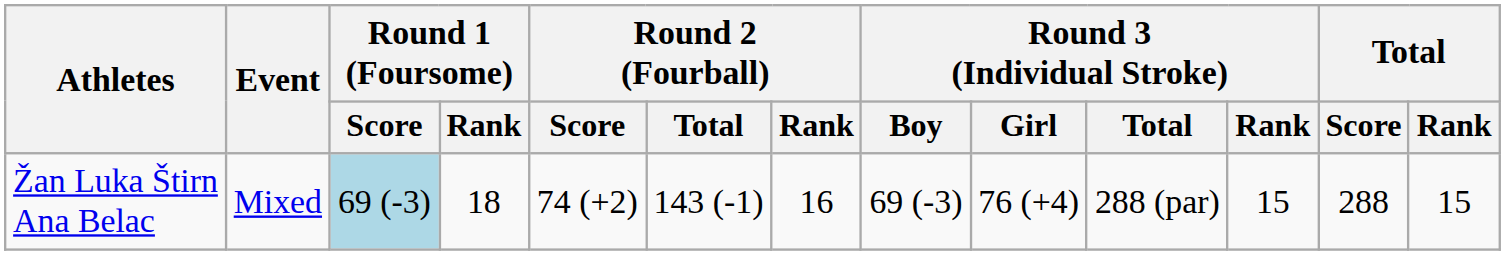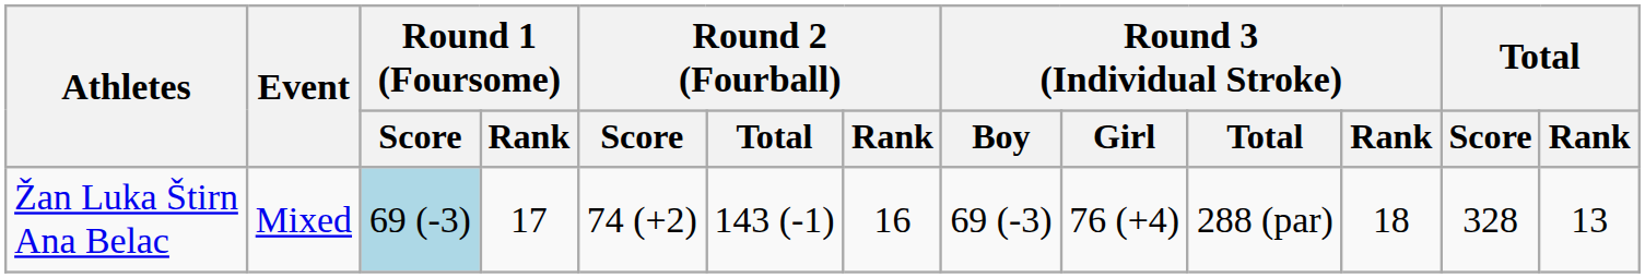 <table class="wikitable" style="font-size:90%">
 <tr>
 <th rowspan="2">Athletes</th>
 <th rowspan="2">Event</th>
 <th colspan="2">Round 1<br>(Foursome)</th>
 <th colspan="3">Round 2<br>(Fourball)</th>
 <th colspan="4">Round 3<br>(Individual Stroke)</th>
 <th colspan="2">Total</th>
 </tr>
 <tr style="font-size:95%">
 <th>Score</th>
 <th>Rank</th>
 <th>Score</th>
 <th>Total</th>
 <th>Rank</th>
 <th>Boy</th>
 <th>Girl</th>
 <th>Total</th>
 <th>Rank</th>
 <th>Score</th>
 <th>Rank</th>
 </tr>
 <tr align=center>
 <td align=left><a href='#'>Žan Luka Štirn</a><br><a href='#'>Ana Belac</a></td>
 <td align=left><a href='#'>Mixed</a></td>
 <td style="background: lightblue;">69 (-3)</td>
-<td>18</td>
+<td>17</td>
 <td>74 (+2)</td>
 <td>143 (-1)</td>
 <td>16</td>
 <td>69 (-3)</td>
 <td>76 (+4)</td>
 <td>288 (par)</td>
-<td>15</td>
-<td>288</td>
-<td>15</td>
+<td>18</td>
+<td>328</td>
+<td>13</td>
 </tr>
 </table>
